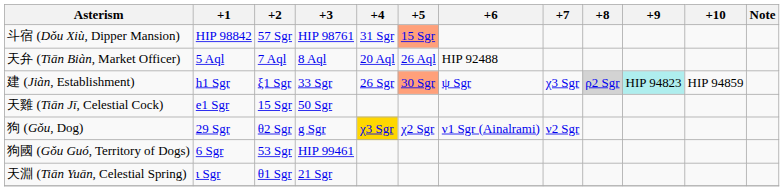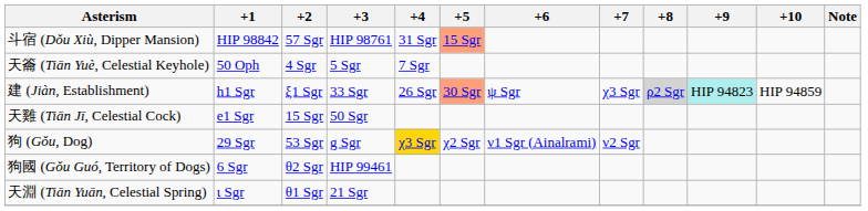 <table class = "wikitable">
 <tr>
 <th>Asterism</th>
 <th>+1</th>
 <th>+2</th>
 <th>+3</th>
 <th>+4</th>
 <th>+5</th>
 <th>+6</th>
 <th>+7</th>
 <th>+8</th>
 <th>+9</th>
 <th>+10</th>
 <th>Note</th>
 </tr>
 <tr>
 <td>斗宿 (<em>Dǒu Xiù</em>, Dipper Mansion)</td>
 <td><a href='#'>HIP 98842</a></td>
 <td><a href='#'>57 Sgr</a></td>
 <td><a href='#'>HIP 98761</a></td>
 <td><a href='#'>31 Sgr</a></td>
 <td style="background: lightsalmon;"><a href='#'>15 Sgr</a></td>
 <td></td>
 <td></td>
 <td></td>
 <td></td>
 <td></td>
 <td></td>
 </tr>
 <tr>
-<td>天弁 (<em>Tiān Biàn</em>, Market Officer)</td>
-<td><a href='#'>5 Aql</a></td>
-<td><a href='#'>7 Aql</a></td>
-<td><a href='#'>8 Aql</a></td>
-<td><a href='#'>20 Aql</a></td>
-<td><a href='#'>26 Aql</a></td>
-<td>HIP 92488</td>
+<td>天籥 (<em>Tiān Yuè</em>, Celestial Keyhole)</td>
+<td><a href='#'>50 Oph</a></td>
+<td><a href='#'>4 Sgr</a></td>
+<td><a href='#'>5 Sgr</a></td>
+<td><a href='#'>7 Sgr</a></td>
+<td></td>
+<td></td>
 <td></td>
 <td></td>
 <td></td>
 <td></td>
 <td></td>
 </tr>
 <tr>
 <td>建 (<em>Jiàn</em>, Establishment)</td>
 <td><a href='#'>h1 Sgr</a></td>
 <td><a href='#'>ξ1 Sgr</a></td>
 <td><a href='#'>33 Sgr</a></td>
 <td><a href='#'>26 Sgr</a></td>
 <td style="background: lightsalmon;"><a href='#'>30 Sgr</a></td>
 <td><a href='#'>ψ Sgr</a></td>
 <td><a href='#'>χ3 Sgr</a></td>
 <td style="background: lightgrey;"><a href='#'>ρ2 Sgr</a></td>
 <td style="background: paleturquoise;">HIP 94823</td>
 <td>HIP 94859</td>
 <td></td>
 </tr>
 <tr>
 <td>天雞 (<em>Tiān Jī</em>, Celestial Cock)</td>
 <td><a href='#'>e1 Sgr</a></td>
 <td><a href='#'>15 Sgr</a></td>
 <td><a href='#'>50 Sgr</a></td>
 <td></td>
 <td></td>
 <td></td>
 <td></td>
 <td></td>
 <td></td>
 <td></td>
 <td></td>
 </tr>
 <tr>
 <td>狗 (<em>Gǒu</em>, Dog)</td>
 <td><a href='#'>29 Sgr</a></td>
-<td><a href='#'>θ2 Sgr</a></td>
+<td><a href='#'>53 Sgr</a></td>
 <td><a href='#'>g Sgr</a></td>
 <td style="background: gold;"><a href='#'>χ3 Sgr</a></td>
 <td><a href='#'>χ2 Sgr</a></td>
 <td><a href='#'>ν1 Sgr (Ainalrami)</a></td>
 <td><a href='#'>ν2 Sgr</a></td>
 <td></td>
 <td></td>
 <td></td>
 <td></td>
 </tr>
 <tr>
 <td>狗國 (<em>Gǒu Guó</em>, Territory of Dogs)</td>
 <td><a href='#'>6 Sgr</a></td>
-<td><a href='#'>53 Sgr</a></td>
+<td><a href='#'>θ2 Sgr</a></td>
 <td><a href='#'>HIP 99461</a></td>
 <td></td>
 <td></td>
 <td></td>
 <td></td>
 <td></td>
 <td></td>
 <td></td>
 <td></td>
 </tr>
 <tr>
 <td>天淵 (<em>Tiān Yuān</em>, Celestial Spring)</td>
 <td><a href='#'>ι Sgr</a></td>
 <td><a href='#'>θ1 Sgr</a></td>
 <td><a href='#'>21 Sgr</a></td>
 <td></td>
 <td></td>
 <td></td>
 <td></td>
 <td></td>
 <td></td>
 <td></td>
 <td></td>
 </tr>
 <tr>
 </tr>
 </table>
